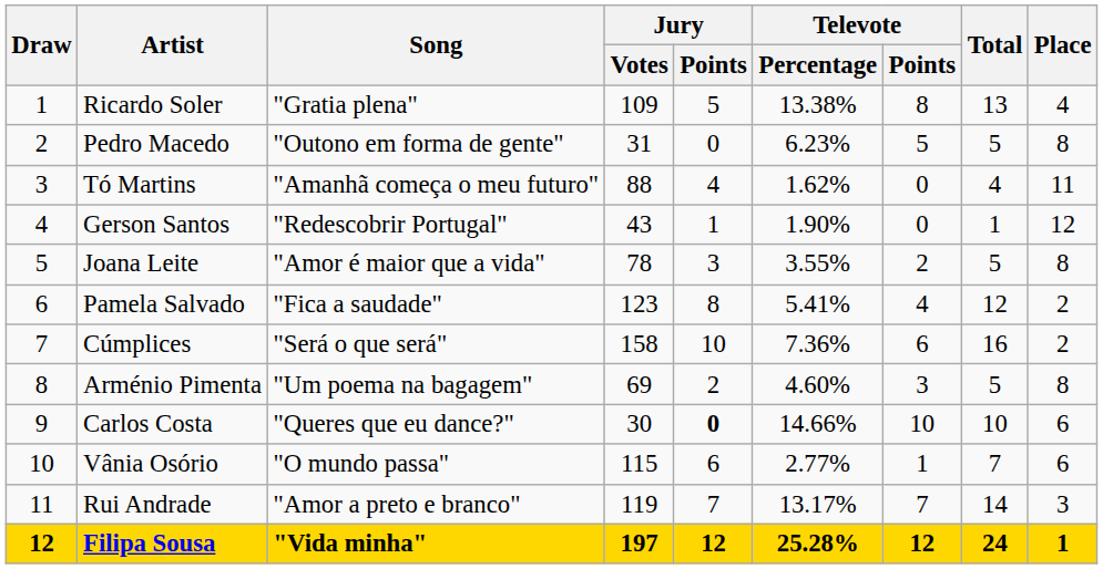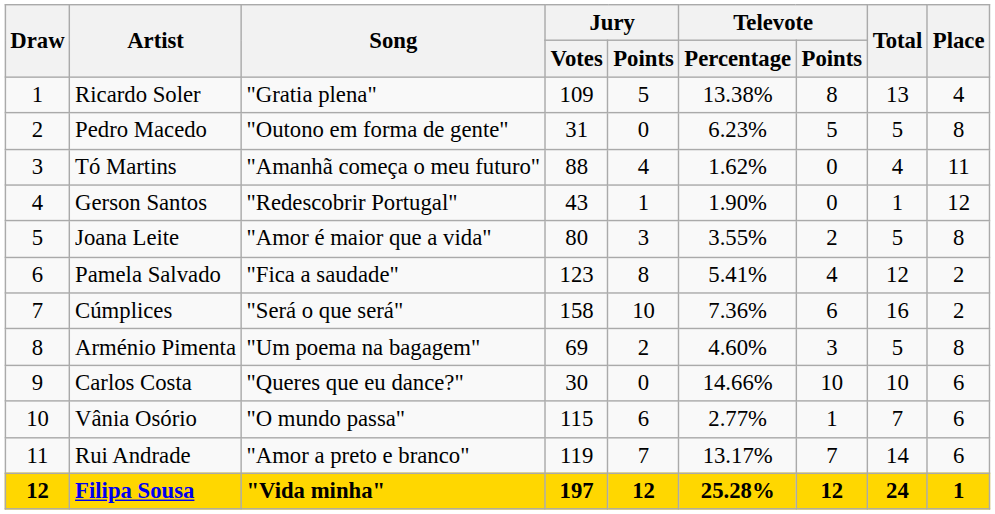 <table class="sortable wikitable" style="margin: 1em auto 1em auto; text-align:center">
 <tr>
 <th rowspan="2">Draw</th>
 <th rowspan="2">Artist</th>
 <th rowspan="2">Song</th>
 <th colspan="2">Jury</th>
 <th colspan="2">Televote</th>
 <th rowspan="2">Total</th>
 <th rowspan="2">Place</th>
 </tr>
 <tr>
 <th>Votes</th>
 <th>Points</th>
 <th>Percentage</th>
 <th>Points</th>
 </tr>
 <tr>
 <td>1</td>
 <td align="left">Ricardo Soler</td>
 <td align="left">"Gratia plena"</td>
 <td>109</td>
 <td>5</td>
 <td>13.38%</td>
 <td>8</td>
 <td>13</td>
 <td>4</td>
 </tr>
 <tr>
 <td>2</td>
 <td align="left">Pedro Macedo</td>
 <td align="left">"Outono em forma de gente"</td>
 <td>31</td>
 <td>0</td>
 <td>6.23%</td>
 <td>5</td>
 <td>5</td>
 <td>8</td>
 </tr>
 <tr>
 <td>3</td>
 <td align="left">Tó Martins</td>
 <td align="left">"Amanhã começa o meu futuro"</td>
 <td>88</td>
 <td>4</td>
 <td>1.62%</td>
 <td>0</td>
 <td>4</td>
 <td>11</td>
 </tr>
 <tr>
 <td>4</td>
 <td align="left">Gerson Santos</td>
 <td align="left">"Redescobrir Portugal"</td>
 <td>43</td>
 <td>1</td>
 <td>1.90%</td>
 <td>0</td>
 <td>1</td>
 <td>12</td>
 </tr>
 <tr>
 <td>5</td>
 <td align="left">Joana Leite</td>
 <td align="left">"Amor é maior que a vida"</td>
-<td>78</td>
+<td>80</td>
 <td>3</td>
 <td>3.55%</td>
 <td>2</td>
 <td>5</td>
 <td>8</td>
 </tr>
 <tr>
 <td>6</td>
 <td align="left">Pamela Salvado</td>
 <td align="left">"Fica a saudade"</td>
 <td>123</td>
 <td>8</td>
 <td>5.41%</td>
 <td>4</td>
 <td>12</td>
 <td>2</td>
 </tr>
 <tr>
 <td>7</td>
 <td align="left">Cúmplices</td>
 <td align="left">"Será o que será"</td>
 <td>158</td>
 <td>10</td>
 <td>7.36%</td>
 <td>6</td>
 <td>16</td>
 <td>2</td>
 </tr>
 <tr>
 <td>8</td>
 <td align="left">Arménio Pimenta</td>
 <td align="left">"Um poema na bagagem"</td>
 <td>69</td>
 <td>2</td>
 <td>4.60%</td>
 <td>3</td>
 <td>5</td>
 <td>8</td>
 </tr>
 <tr>
 <td>9</td>
 <td align="left">Carlos Costa</td>
 <td align="left">"Queres que eu dance?"</td>
 <td>30</td>
-<td><strong>0</strong></td>
+<td>0</td>
 <td>14.66%</td>
 <td>10</td>
 <td>10</td>
 <td>6</td>
 </tr>
 <tr>
 <td>10</td>
 <td align="left">Vânia Osório</td>
 <td align="left">"O mundo passa"</td>
 <td>115</td>
 <td>6</td>
 <td>2.77%</td>
 <td>1</td>
 <td>7</td>
 <td>6</td>
 </tr>
 <tr>
 <td>11</td>
 <td align="left">Rui Andrade</td>
 <td align="left">"Amor a preto e branco"</td>
 <td>119</td>
 <td>7</td>
 <td>13.17%</td>
 <td>7</td>
 <td>14</td>
-<td>3</td>
+<td>6</td>
 </tr>
 <tr style="font-weight:bold;background:gold;">
 <td>12</td>
 <td align="left"><a href='#'>Filipa Sousa</a></td>
 <td align="left">"Vida minha"</td>
 <td>197</td>
 <td>12</td>
 <td>25.28%</td>
 <td>12</td>
 <td>24</td>
 <td>1</td>
 </tr>
 </table>
